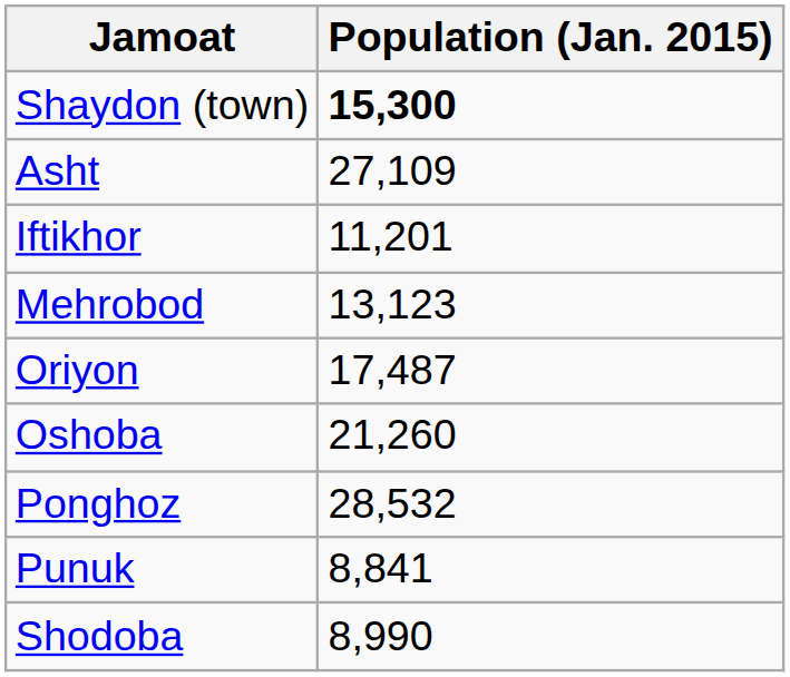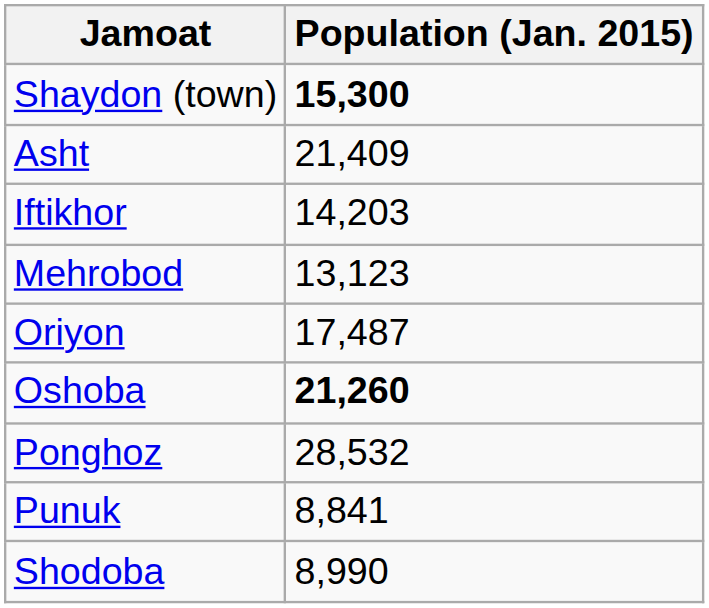 <table class="wikitable sortable">
 <tr>
 <th>Jamoat</th>
 <th>Population (Jan. 2015)</th>
 </tr>
 <tr>
 <td><a href='#'>Shaydon</a> (town)</td>
 <td><strong>15,300</strong></td>
 </tr>
 <tr>
 <td><a href='#'>Asht</a></td>
-<td>27,109</td>
+<td>21,409</td>
 </tr>
 <tr>
 <td><a href='#'>Iftikhor</a></td>
-<td>11,201</td>
+<td>14,203</td>
 </tr>
 <tr>
 <td><a href='#'>Mehrobod</a></td>
 <td>13,123</td>
 </tr>
 <tr>
 <td><a href='#'>Oriyon</a></td>
 <td>17,487</td>
 </tr>
 <tr>
 <td><a href='#'>Oshoba</a></td>
-<td>21,260</td>
+<td><strong>21,260</strong></td>
 </tr>
 <tr>
 <td><a href='#'>Ponghoz</a></td>
 <td>28,532</td>
 </tr>
 <tr>
 <td><a href='#'>Punuk</a></td>
 <td>8,841</td>
 </tr>
 <tr>
 <td><a href='#'>Shodoba</a></td>
 <td>8,990</td>
 </tr>
 </table>
